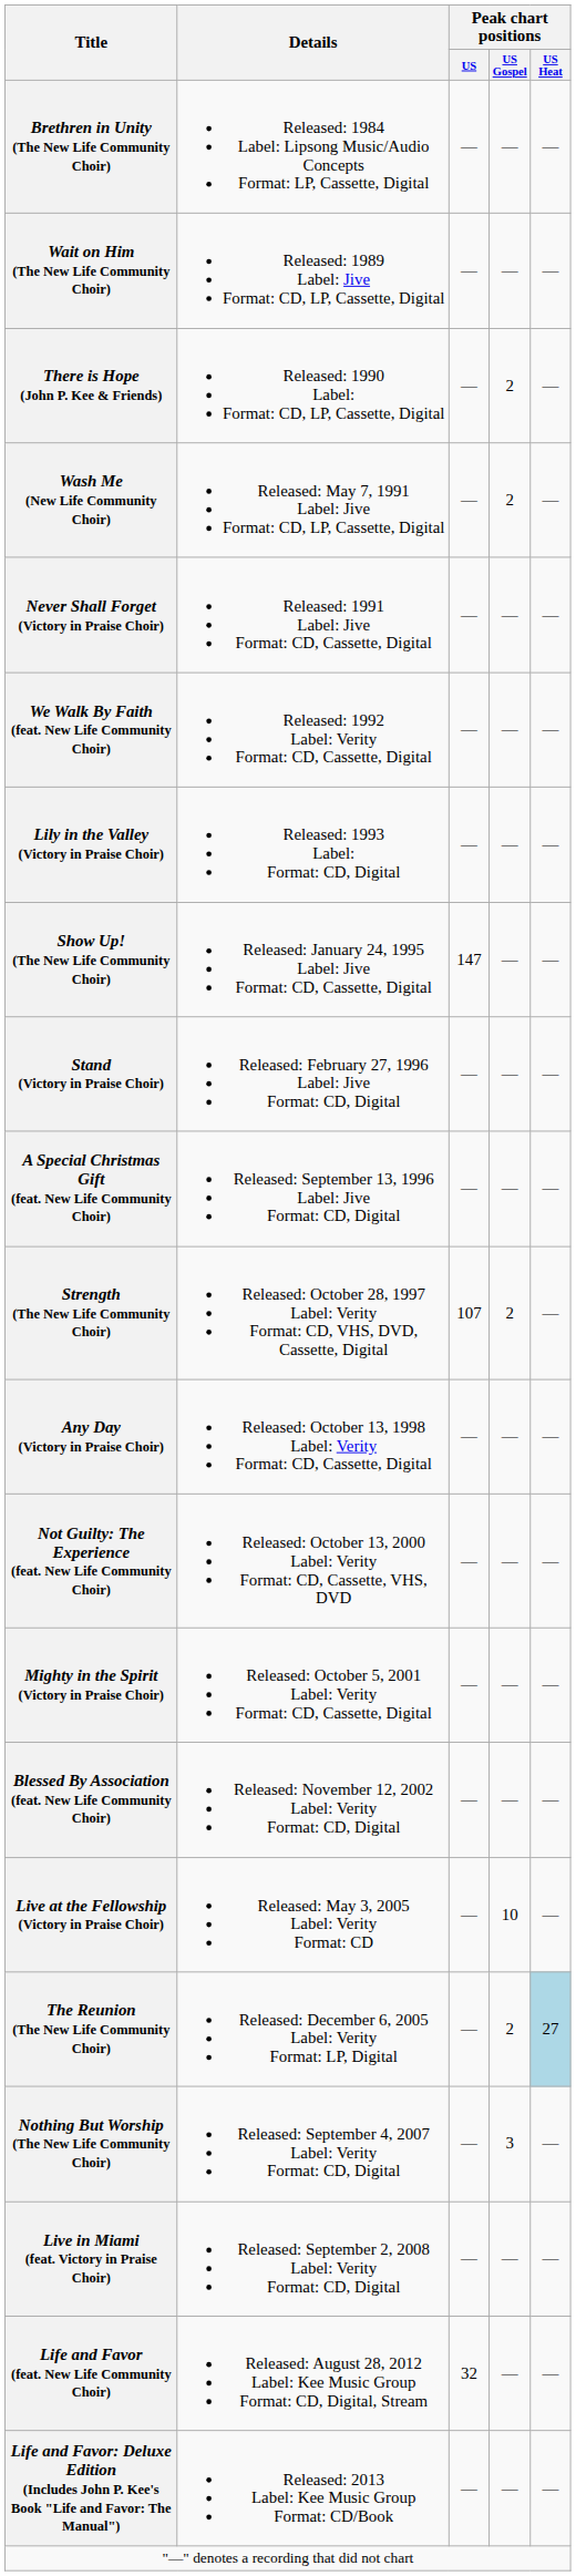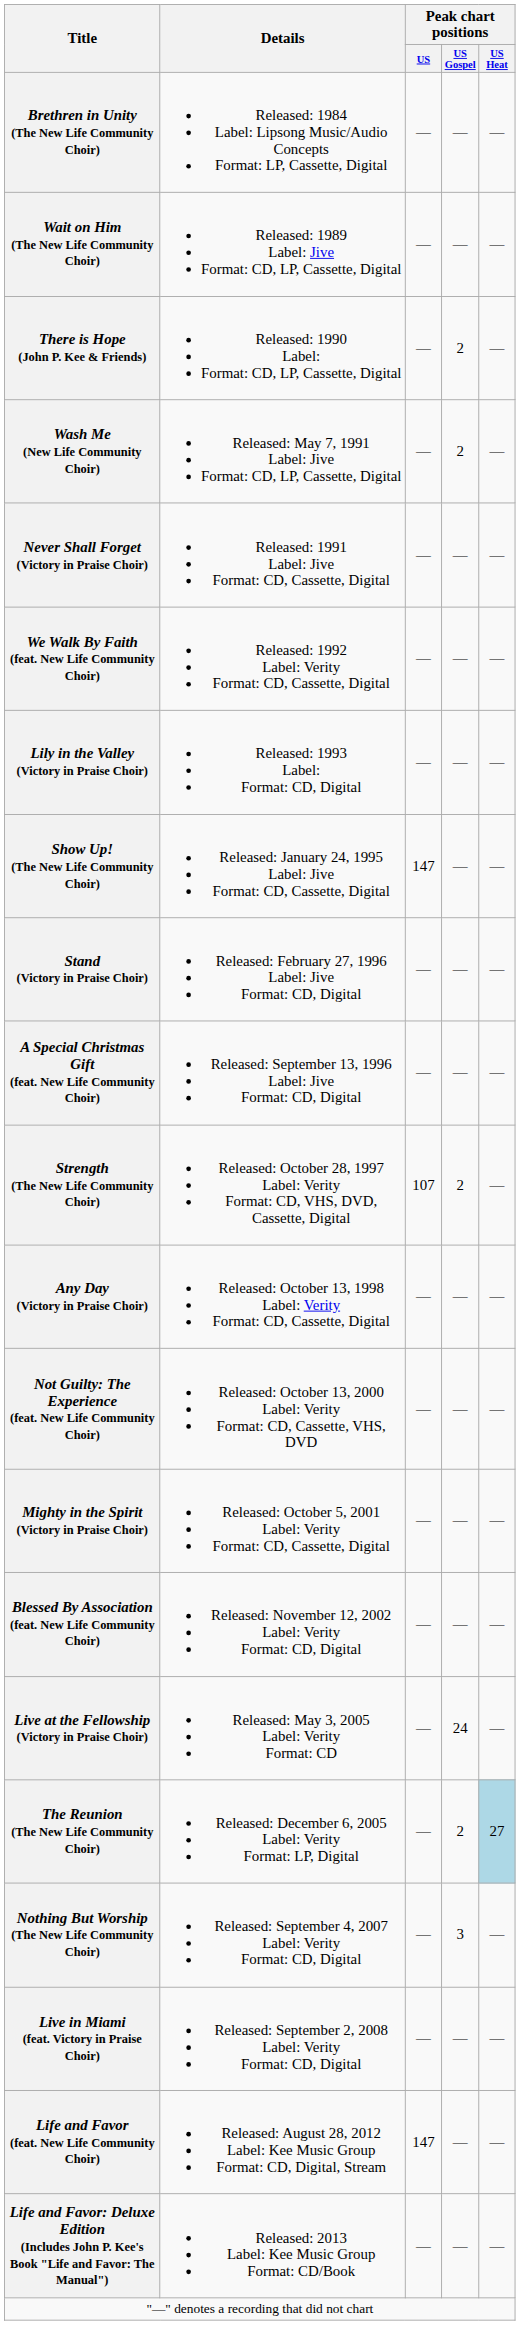 <table class="wikitable plainrowheaders" style="text-align:center;">
 <tr>
 <th rowspan="2" style="width:10em;">Title</th>
 <th rowspan="2" style="width:16em;">Details</th>
 <th scope="col" colspan="3">Peak chart positions</th>
 </tr>
 <tr style="font-size:smaller;">
 <th style="width:3em;font-size:85%;"><a href='#'>US</a><br></th>
 <th style="width:3em;font-size:85%;"><a href='#'>US<br> Gospel</a><br></th>
 <th style="width:3em;font-size:85%;"><a href='#'>US<br> Heat</a><br></th>
 </tr>
 <tr>
 <th scope="row"><em>Brethren in Unity</em><br><small>(The New Life Community Choir)</small></th>
 <td><br><ul><li>Released: 1984</li><li>Label: Lipsong Music/Audio Concepts</li><li>Format: LP, Cassette, Digital</li></ul></td>
 <td>—</td>
 <td>—</td>
 <td>—</td>
 </tr>
 <tr>
 <th scope="row"><em>Wait on Him</em><br><small>(The New Life Community Choir)</small></th>
 <td><br><ul><li>Released: 1989</li><li>Label: <a href='#'>Jive</a></li><li>Format: CD, LP, Cassette, Digital</li></ul></td>
 <td>—</td>
 <td>—</td>
 <td>—</td>
 </tr>
 <tr>
 <th scope="row"><em>There is Hope</em><br><small>(John P. Kee & Friends)</small></th>
 <td><br><ul><li>Released: 1990</li><li>Label:</li><li>Format: CD, LP, Cassette, Digital</li></ul></td>
 <td>—</td>
 <td>2</td>
 <td>—</td>
 </tr>
 <tr>
 <th scope="row"><em>Wash Me</em><br><small>(New Life Community Choir)</small></th>
 <td><br><ul><li>Released:  May 7, 1991</li><li>Label: Jive</li><li>Format: CD, LP, Cassette, Digital</li></ul></td>
 <td>—</td>
 <td>2</td>
 <td>—</td>
 </tr>
 <tr>
 <th scope="row"><em>Never Shall Forget</em><br><small>(Victory in Praise Choir)</small></th>
 <td><br><ul><li>Released: 1991</li><li>Label:  Jive</li><li>Format: CD, Cassette, Digital</li></ul></td>
 <td>—</td>
 <td>—</td>
 <td>—</td>
 </tr>
 <tr>
 <th scope="row"><em>We Walk By Faith</em><br><small>(feat. New Life Community Choir)</small></th>
 <td><br><ul><li>Released: 1992</li><li>Label: Verity</li><li>Format: CD, Cassette, Digital</li></ul></td>
 <td>—</td>
 <td>—</td>
 <td>—</td>
 </tr>
 <tr>
 <th scope="row"><em>Lily in the Valley</em><br><small>(Victory in Praise Choir)</small></th>
 <td><br><ul><li>Released: 1993</li><li>Label:</li><li>Format: CD, Digital</li></ul></td>
 <td>—</td>
 <td>—</td>
 <td>—</td>
 </tr>
 <tr>
 <th scope="row"><em>Show Up!</em> <br><small>(The New Life Community Choir)</small></th>
 <td><br><ul><li>Released: January 24, 1995</li><li>Label:  Jive</li><li>Format: CD, Cassette, Digital</li></ul></td>
 <td>147</td>
 <td>—</td>
 <td>—</td>
 </tr>
 <tr>
 <th scope="row"><em>Stand</em>  <br><small>(Victory in Praise Choir)</small></th>
 <td><br><ul><li>Released: February 27, 1996</li><li>Label: Jive</li><li>Format: CD, Digital</li></ul></td>
 <td>—</td>
 <td>—</td>
 <td>—</td>
 </tr>
 <tr>
 <th scope="row"><em>A Special Christmas Gift</em><br><small>(feat. New Life Community Choir)</small></th>
 <td><br><ul><li>Released: September 13, 1996</li><li>Label: Jive</li><li>Format: CD, Digital</li></ul></td>
 <td>—</td>
 <td>—</td>
 <td>—</td>
 </tr>
 <tr>
 <th scope="row"><em>Strength</em><br><small>(The New Life Community Choir)</small></th>
 <td><br><ul><li>Released: October 28, 1997</li><li>Label:  Verity</li><li>Format: CD, VHS, DVD, Cassette, Digital</li></ul></td>
 <td>107</td>
 <td>2</td>
 <td>—</td>
 </tr>
 <tr>
 <th scope="row"><em>Any Day</em><br><small>(Victory in Praise Choir)</small></th>
 <td><br><ul><li>Released:  October 13, 1998</li><li>Label: <a href='#'>Verity</a></li><li>Format: CD, Cassette, Digital</li></ul></td>
 <td>—</td>
 <td>—</td>
 <td>—</td>
 </tr>
 <tr>
 <th scope="row"><em>Not Guilty: The Experience</em><br><small>(feat. New Life Community Choir)</small></th>
 <td><br><ul><li>Released: October 13, 2000</li><li>Label: Verity</li><li>Format: CD, Cassette, VHS, DVD</li></ul></td>
 <td>—</td>
 <td>—</td>
 <td>—</td>
 </tr>
 <tr>
 <th scope="row"><em>Mighty in the Spirit</em><br><small>(Victory in Praise Choir)</small></th>
 <td><br><ul><li>Released: October 5, 2001</li><li>Label:  Verity</li><li>Format: CD, Cassette, Digital</li></ul></td>
 <td>—</td>
 <td>—</td>
 <td>—</td>
 </tr>
 <tr>
 <th scope="row"><em>Blessed By Association</em><br><small>(feat. New Life Community Choir)</small></th>
 <td><br><ul><li>Released: November 12, 2002</li><li>Label: Verity</li><li>Format: CD, Digital</li></ul></td>
 <td>—</td>
 <td>—</td>
 <td>—</td>
 </tr>
 <tr>
 <th scope="row"><em>Live at the Fellowship</em><br><small>(Victory in Praise Choir)</small></th>
 <td><br><ul><li>Released: May 3, 2005</li><li>Label: Verity</li><li>Format: CD</li></ul></td>
 <td>—</td>
-<td>10</td>
+<td>24</td>
 <td>—</td>
 </tr>
 <tr>
 <th scope="row"><em>The Reunion</em><br><small>(The New Life Community Choir)</small></th>
 <td><br><ul><li>Released: December 6, 2005</li><li>Label: Verity</li><li>Format: LP, Digital</li></ul></td>
 <td>—</td>
 <td>2</td>
 <td style="background: lightblue;">27</td>
 </tr>
 <tr>
 <th scope="row"><em>Nothing But Worship</em><br><small>(The New Life Community Choir)</small></th>
 <td><br><ul><li>Released: September 4, 2007</li><li>Label: Verity</li><li>Format: CD, Digital</li></ul></td>
 <td>—</td>
 <td>3</td>
 <td>—</td>
 </tr>
 <tr>
 <th scope="row"><em>Live in Miami</em><br><small>(feat. Victory in Praise Choir)</small></th>
 <td><br><ul><li>Released:  September 2, 2008</li><li>Label:  Verity</li><li>Format: CD, Digital</li></ul></td>
 <td>—</td>
 <td>—</td>
 <td>—</td>
 </tr>
 <tr>
 <th scope="row"><em>Life and Favor</em><br><small>(feat. New Life Community Choir)</small></th>
 <td><br><ul><li>Released: August 28, 2012</li><li>Label: Kee Music Group</li><li>Format: CD, Digital, Stream</li></ul></td>
-<td>32</td>
+<td>147</td>
 <td>—</td>
 <td>—</td>
 </tr>
 <tr>
 <th scope="row"><em>Life and Favor: Deluxe Edition</em><br><small>(Includes John P. Kee's Book "Life and Favor: The Manual")</small></th>
 <td><br><ul><li>Released: 2013</li><li>Label: Kee Music Group</li><li>Format: CD/Book</li></ul></td>
 <td>—</td>
 <td>—</td>
 <td>—</td>
 </tr>
 <tr>
 <td colspan="6" style="font-size:90%">"—" denotes a recording that did not chart</td>
 </tr>
 </table>
